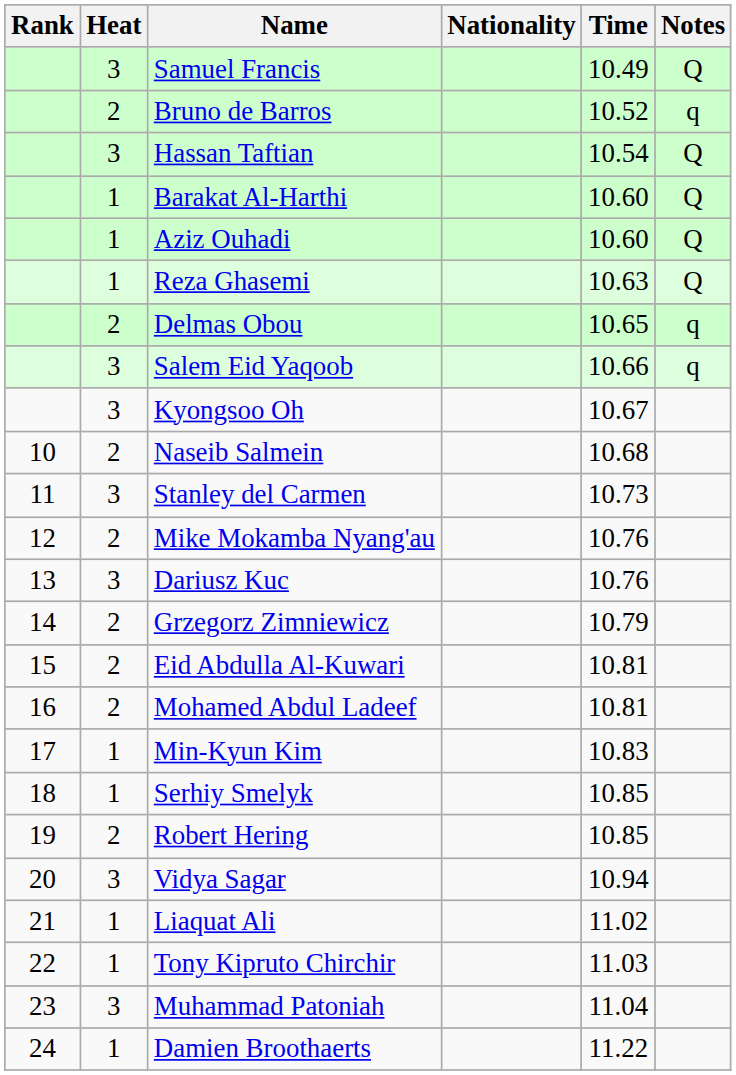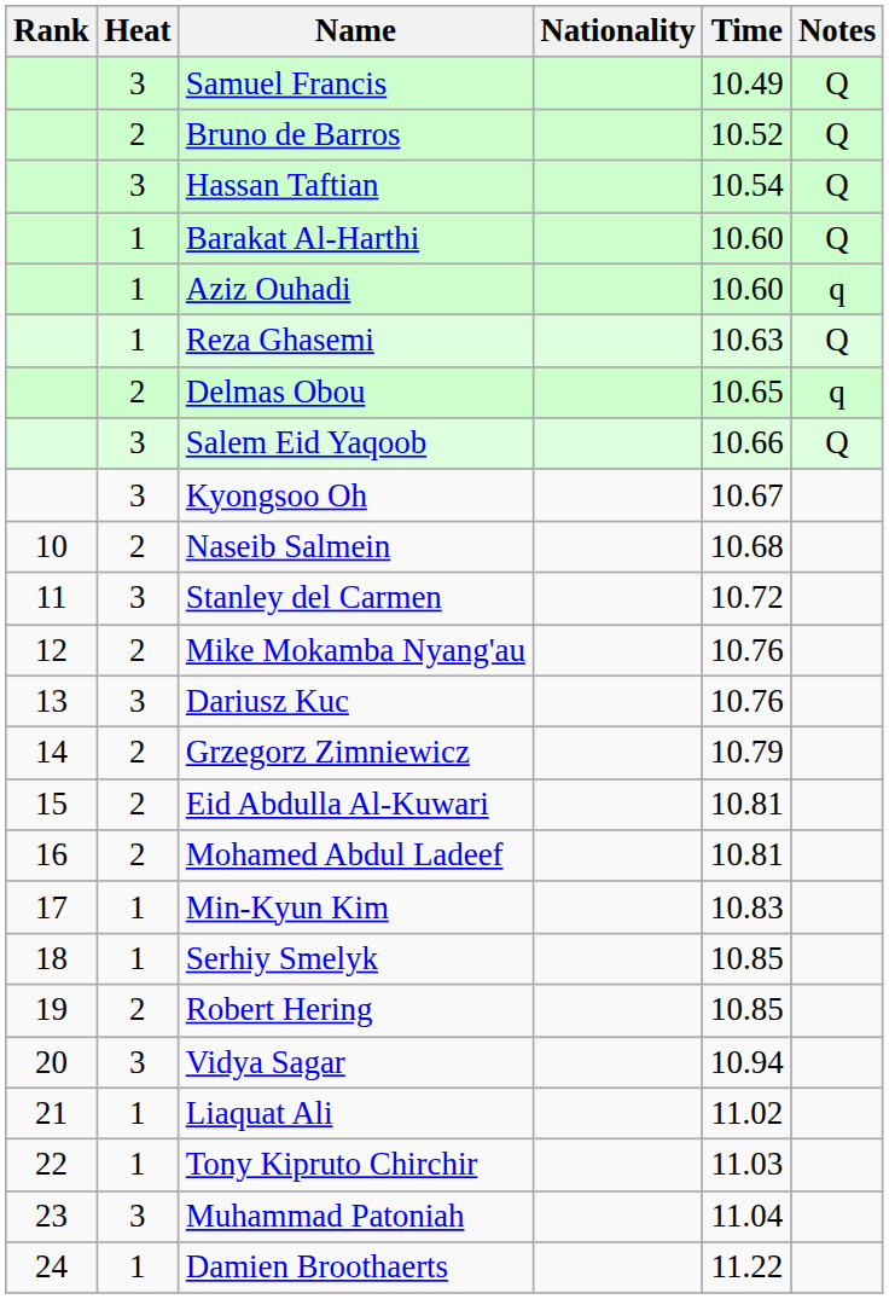 <table class="wikitable sortable" style="text-align:center">
 <tr>
 <th>Rank</th>
 <th>Heat</th>
 <th>Name</th>
 <th>Nationality</th>
 <th>Time</th>
 <th>Notes</th>
 </tr>
 <tr bgcolor=ccffcc>
 <td></td>
 <td>3</td>
 <td align=left><a href='#'>Samuel Francis</a></td>
 <td align=left></td>
 <td>10.49</td>
 <td>Q</td>
 </tr>
 <tr bgcolor=ccffcc>
 <td></td>
 <td>2</td>
 <td align=left><a href='#'>Bruno de Barros</a></td>
 <td align=left></td>
 <td>10.52</td>
-<td>q</td>
+<td>Q</td>
 </tr>
 <tr bgcolor=ccffcc>
 <td></td>
 <td>3</td>
 <td align=left><a href='#'>Hassan Taftian</a></td>
 <td align=left></td>
 <td>10.54</td>
 <td>Q</td>
 </tr>
 <tr bgcolor=ccffcc>
 <td></td>
 <td>1</td>
 <td align=left><a href='#'>Barakat Al-Harthi</a></td>
 <td align=left></td>
 <td>10.60</td>
 <td>Q</td>
 </tr>
 <tr bgcolor=ccffcc>
 <td></td>
 <td>1</td>
 <td align=left><a href='#'>Aziz Ouhadi</a></td>
 <td align=left></td>
 <td>10.60</td>
-<td>Q</td>
+<td>q</td>
 </tr>
 <tr bgcolor=ddffdd>
 <td></td>
 <td>1</td>
 <td align=left><a href='#'>Reza Ghasemi</a></td>
 <td align=left></td>
 <td>10.63</td>
 <td>Q</td>
 </tr>
 <tr bgcolor=ccffcc>
 <td></td>
 <td>2</td>
 <td align=left><a href='#'>Delmas Obou</a></td>
 <td align=left></td>
 <td>10.65</td>
 <td>q</td>
 </tr>
 <tr bgcolor=ddffdd>
 <td></td>
 <td>3</td>
 <td align=left><a href='#'>Salem Eid Yaqoob</a></td>
 <td align=left></td>
 <td>10.66</td>
-<td>q</td>
+<td>Q</td>
 </tr>
 <tr>
 <td></td>
 <td>3</td>
 <td align=left><a href='#'>Kyongsoo Oh</a></td>
 <td align=left></td>
 <td>10.67</td>
 <td></td>
 </tr>
 <tr>
 <td>10</td>
 <td>2</td>
 <td align=left><a href='#'>Naseib Salmein</a></td>
 <td align=left></td>
 <td>10.68</td>
 <td></td>
 </tr>
 <tr>
 <td>11</td>
 <td>3</td>
 <td align=left><a href='#'>Stanley del Carmen</a></td>
 <td align=left></td>
-<td>10.73</td>
+<td>10.72</td>
 <td></td>
 </tr>
 <tr>
 <td>12</td>
 <td>2</td>
 <td align=left><a href='#'>Mike Mokamba Nyang'au</a></td>
 <td align=left></td>
 <td>10.76</td>
 <td></td>
 </tr>
 <tr>
 <td>13</td>
 <td>3</td>
 <td align=left><a href='#'>Dariusz Kuc</a></td>
 <td align=left></td>
 <td>10.76</td>
 <td></td>
 </tr>
 <tr>
 <td>14</td>
 <td>2</td>
 <td align=left><a href='#'>Grzegorz Zimniewicz</a></td>
 <td align=left></td>
 <td>10.79</td>
 <td></td>
 </tr>
 <tr>
 <td>15</td>
 <td>2</td>
 <td align=left><a href='#'>Eid Abdulla Al-Kuwari</a></td>
 <td align=left></td>
 <td>10.81</td>
 <td></td>
 </tr>
 <tr>
 <td>16</td>
 <td>2</td>
 <td align=left><a href='#'>Mohamed Abdul Ladeef</a></td>
 <td align=left></td>
 <td>10.81</td>
 <td></td>
 </tr>
 <tr>
 <td>17</td>
 <td>1</td>
 <td align=left><a href='#'>Min-Kyun Kim</a></td>
 <td align=left></td>
 <td>10.83</td>
 <td></td>
 </tr>
 <tr>
 <td>18</td>
 <td>1</td>
 <td align=left><a href='#'>Serhiy Smelyk</a></td>
 <td align=left></td>
 <td>10.85</td>
 <td></td>
 </tr>
 <tr>
 <td>19</td>
 <td>2</td>
 <td align=left><a href='#'>Robert Hering</a></td>
 <td align=left></td>
 <td>10.85</td>
 <td></td>
 </tr>
 <tr>
 <td>20</td>
 <td>3</td>
 <td align=left><a href='#'>Vidya Sagar</a></td>
 <td align=left></td>
 <td>10.94</td>
 <td></td>
 </tr>
 <tr>
 <td>21</td>
 <td>1</td>
 <td align=left><a href='#'>Liaquat Ali</a></td>
 <td align=left></td>
 <td>11.02</td>
 <td></td>
 </tr>
 <tr>
 <td>22</td>
 <td>1</td>
 <td align=left><a href='#'>Tony Kipruto Chirchir</a></td>
 <td align=left></td>
 <td>11.03</td>
 <td></td>
 </tr>
 <tr>
 <td>23</td>
 <td>3</td>
 <td align=left><a href='#'>Muhammad Patoniah</a></td>
 <td align=left></td>
 <td>11.04</td>
 <td></td>
 </tr>
 <tr>
 <td>24</td>
 <td>1</td>
 <td align=left><a href='#'>Damien Broothaerts</a></td>
 <td align=left></td>
 <td>11.22</td>
 <td></td>
 </tr>
 </table>
